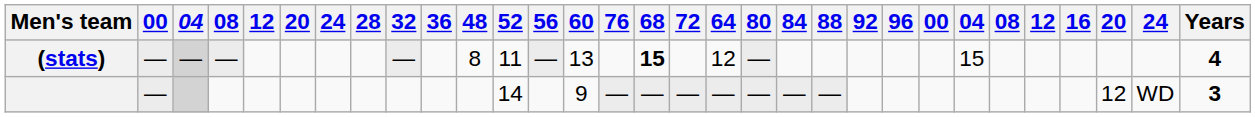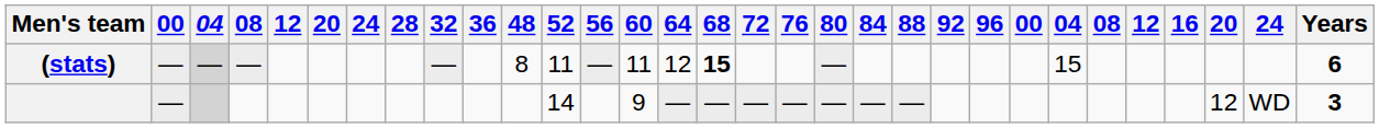 <table class="wikitable plainrowheaders sticky-header" style="text-align: center; margin-left: 1em;">
 <tr>
 <th scope="col">Men's team</th>
 <th scope="col"><a href='#'>00</a></th>
 <th scope="col"><em><a href='#'>04</a></em></th>
 <th scope="col"><a href='#'>08</a></th>
 <th scope="col"><a href='#'>12</a></th>
 <th scope="col"><a href='#'>20</a></th>
 <th scope="col"><a href='#'>24</a></th>
 <th scope="col"><a href='#'>28</a></th>
 <th scope="col"><a href='#'>32</a></th>
 <th scope="col"><a href='#'>36</a></th>
 <th scope="col"><a href='#'>48</a></th>
 <th scope="col"><a href='#'>52</a></th>
 <th scope="col"><a href='#'>56</a></th>
 <th scope="col"><a href='#'>60</a></th>
-<th scope="col"><a href='#'>76</a></th>
+<th scope="col"><a href='#'>64</a></th>
 <th scope="col"><a href='#'>68</a></th>
 <th scope="col"><a href='#'>72</a></th>
-<th scope="col"><a href='#'>64</a></th>
+<th scope="col"><a href='#'>76</a></th>
 <th scope="col"><a href='#'>80</a></th>
 <th scope="col"><a href='#'>84</a></th>
 <th scope="col"><a href='#'>88</a></th>
 <th scope="col"><a href='#'>92</a></th>
 <th scope="col"><a href='#'>96</a></th>
 <th scope="col"><a href='#'>00</a></th>
 <th scope="col"><a href='#'>04</a></th>
 <th scope="col"><a href='#'>08</a></th>
 <th scope="col"><a href='#'>12</a></th>
 <th scope="col"><a href='#'>16</a></th>
 <th scope="col"><a href='#'>20</a></th>
 <th scope="col"><a href='#'>24</a></th>
 <th scope="col">Years</th>
 </tr>
 <tr>
 <th scope="row"> (<a href='#'>stats</a>)</th>
 <td style="background-color: #ececec;">—</td>
 <td style="background-color: lightgray;">—</td>
 <td style="background-color: #ececec;">—</td>
 <td></td>
 <td></td>
 <td></td>
 <td></td>
 <td style="background-color: #ececec;">—</td>
 <td></td>
 <td>8</td>
 <td>11</td>
 <td style="background-color: #ececec;">—</td>
-<td>13</td>
-<td></td>
+<td>11</td>
+<td>12</td>
 <td><strong>15</strong></td>
 <td></td>
-<td>12</td>
+<td></td>
 <td style="background-color: #ececec;">—</td>
 <td></td>
 <td></td>
 <td></td>
 <td></td>
 <td></td>
 <td>15</td>
 <td></td>
 <td></td>
 <td></td>
 <td></td>
 <td></td>
-<td><strong>4</strong></td>
+<td><strong>6</strong></td>
 </tr>
 <tr>
 <th scope="row"></th>
 <td style="background-color: #ececec;">—</td>
 <td style="background-color: lightgray;"></td>
 <td></td>
 <td></td>
 <td></td>
 <td></td>
 <td></td>
 <td></td>
 <td></td>
 <td></td>
 <td>14</td>
 <td></td>
 <td>9</td>
 <td style="background-color: #ececec;">—</td>
 <td style="background-color: #ececec;">—</td>
 <td style="background-color: #ececec;">—</td>
 <td style="background-color: #ececec;">—</td>
 <td style="background-color: #ececec;">—</td>
 <td style="background-color: #ececec;">—</td>
 <td style="background-color: #ececec;">—</td>
 <td></td>
 <td></td>
 <td></td>
 <td></td>
 <td></td>
 <td></td>
 <td></td>
 <td>12</td>
 <td>WD</td>
 <td><strong>3</strong></td>
 </tr>
 </table>
